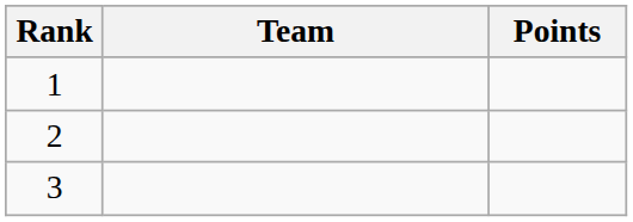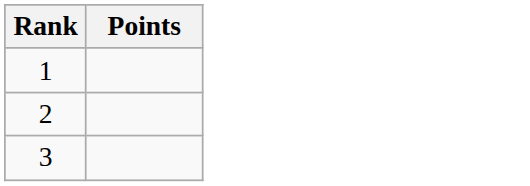 <table class="wikitable" style="text-align:center;">
 <tr>
 <th width=40>Rank</th>
-<th width=180>Team</th>
 <th width=60>Points</th>
 </tr>
 <tr>
 <td>1</td>
-<td align=left></td>
 <td></td>
 </tr>
 <tr>
 <td>2</td>
-<td align=left></td>
 <td></td>
 </tr>
 <tr>
 <td>3</td>
-<td align=left></td>
 <td></td>
 </tr>
 </table>
